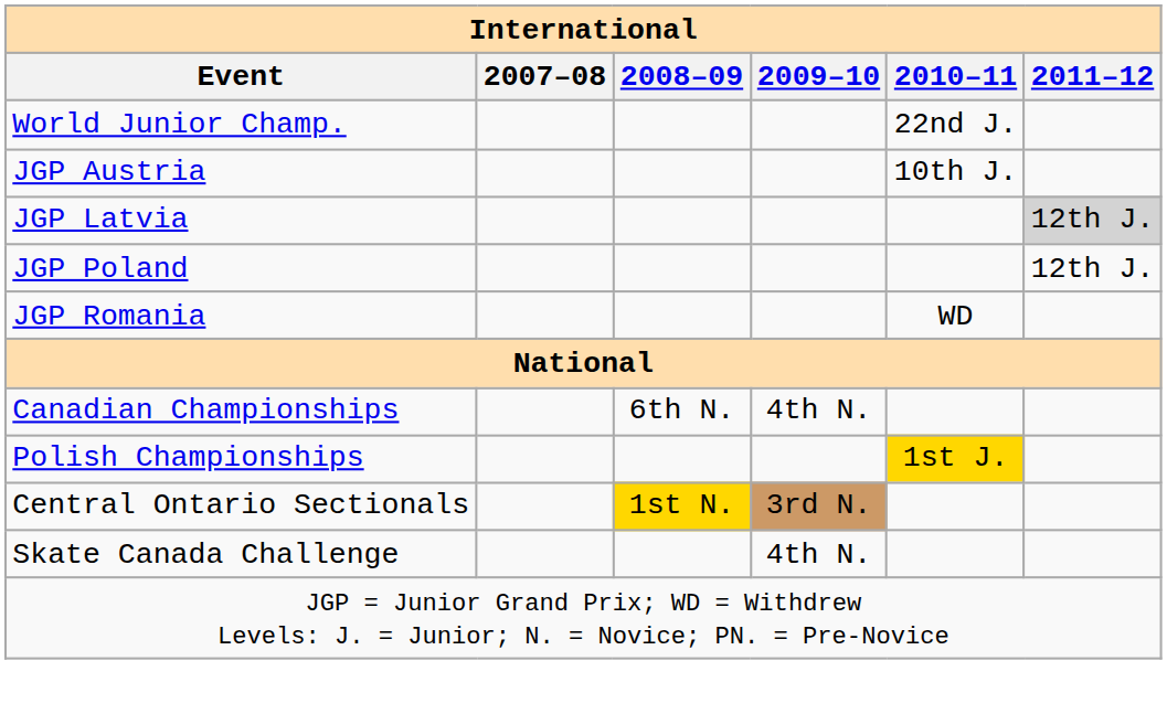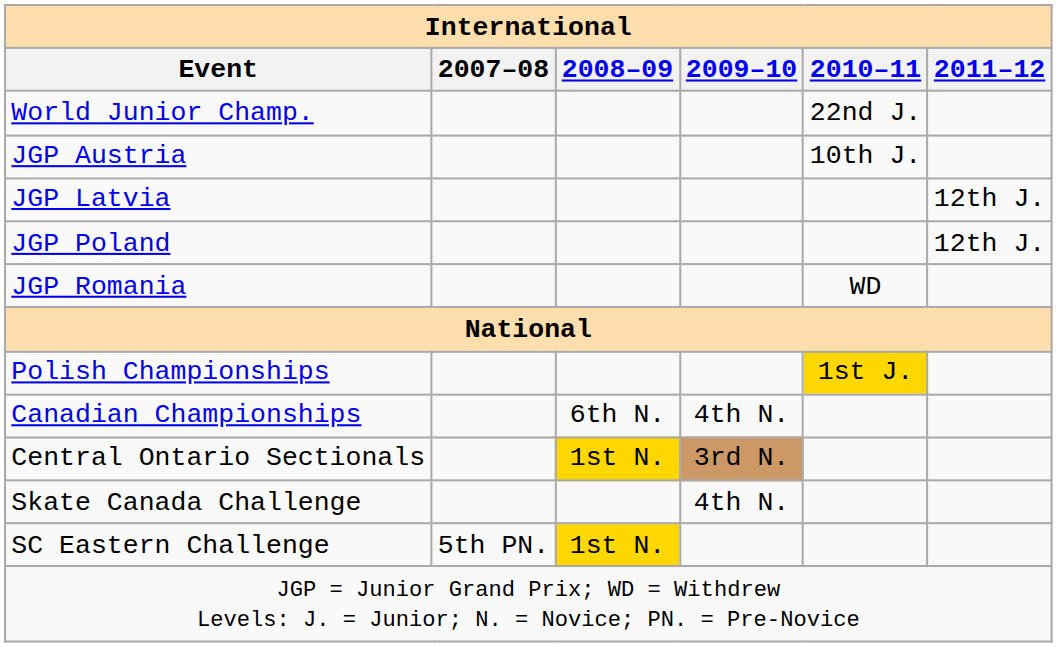 <table class="wikitable" style="text-align:center">
 <tr>
 <th style="background-color: #ffdead; " colspan=6 align=center><strong>International</strong></th>
 </tr>
 <tr>
 <th>Event</th>
 <th>2007–08</th>
 <th><a href='#'>2008–09</a></th>
 <th><a href='#'>2009–10</a></th>
 <th><a href='#'>2010–11</a></th>
 <th><a href='#'>2011–12</a></th>
 </tr>
 <tr>
 <td align=left><a href='#'>World Junior Champ.</a></td>
 <td></td>
 <td></td>
 <td></td>
 <td>22nd J.</td>
 <td></td>
 </tr>
 <tr>
 <td align=left><a href='#'>JGP Austria</a></td>
 <td></td>
 <td></td>
 <td></td>
 <td>10th J.</td>
 <td></td>
 </tr>
 <tr>
 <td align=left><a href='#'>JGP Latvia</a></td>
 <td></td>
 <td></td>
 <td></td>
 <td></td>
-<td style="background: lightgrey;">12th J.</td>
+<td>12th J.</td>
 </tr>
 <tr>
 <td align=left><a href='#'>JGP Poland</a></td>
 <td></td>
 <td></td>
 <td></td>
 <td></td>
 <td>12th J.</td>
 </tr>
 <tr>
 <td align=left><a href='#'>JGP Romania</a></td>
 <td></td>
 <td></td>
 <td></td>
 <td>WD</td>
 <td></td>
 </tr>
 <tr>
 <th style="background-color: #ffdead; " colspan=6 align=center><strong>National</strong></th>
 </tr>
 <tr>
+<td align=left><a href='#'>Polish Championships</a></td>
+<td></td>
+<td></td>
+<td></td>
+<td bgcolor=gold>1st J.</td>
+<td></td>
+</tr>
+<tr>
 <td align=left><a href='#'>Canadian Championships</a></td>
 <td></td>
 <td>6th N.</td>
 <td>4th N.</td>
 <td></td>
-<td></td>
-</tr>
-<tr>
-<td align=left><a href='#'>Polish Championships</a></td>
-<td></td>
-<td></td>
-<td></td>
-<td bgcolor=gold>1st J.</td>
 <td></td>
 </tr>
 <tr>
 <td align=left>Central Ontario Sectionals</td>
 <td></td>
 <td bgcolor=gold>1st N.</td>
 <td bgcolor=cc9966>3rd N.</td>
 <td></td>
 <td></td>
 </tr>
 <tr>
 <td align=left>Skate Canada Challenge</td>
 <td></td>
 <td></td>
 <td>4th N.</td>
 <td></td>
 <td></td>
 </tr>
 <tr>
+<td align=left>SC Eastern Challenge</td>
+<td>5th PN.</td>
+<td bgcolor=gold>1st N.</td>
+<td></td>
+<td></td>
+<td></td>
+</tr>
+<tr>
 <td colspan=6 align=center><small> JGP = Junior Grand Prix; WD = Withdrew <br> Levels: J. = Junior; N. = Novice; PN. = Pre-Novice </small></td>
 </tr>
 </table>
